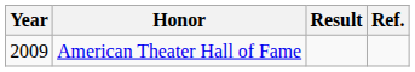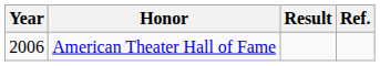 <table class="wikitable plainrowheaders">
 <tr>
 <th>Year</th>
 <th>Honor</th>
 <th>Result</th>
 <th>Ref.</th>
 </tr>
 <tr>
-<td>2009</td>
+<td>2006</td>
 <td><a href='#'>American Theater Hall of Fame</a></td>
 <td></td>
 <td align="center"></td>
 </tr>
 </table>
